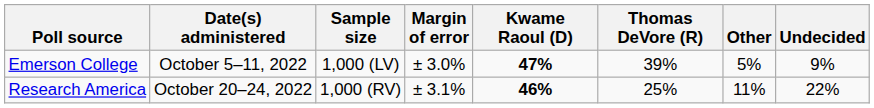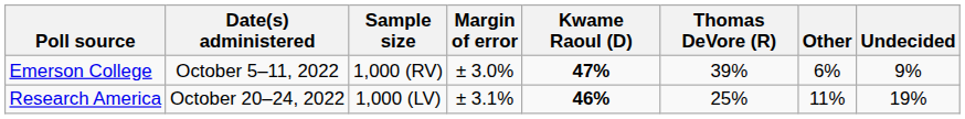 <table class="wikitable" style="font-size:90%;text-align:center;">
 <tr style="vertical-align:bottom">
 <th>Poll source</th>
 <th>Date(s)<br>administered</th>
 <th>Sample<br>size</th>
 <th>Margin<br>of error</th>
 <th style="width:100px;">Kwame<br>Raoul (D)</th>
 <th style="width:100px;">Thomas<br>DeVore (R)</th>
 <th>Other</th>
 <th>Undecided</th>
 </tr>
 <tr>
 <td style="text-align:left;"><a href='#'>Emerson College</a></td>
 <td>October 5–11, 2022</td>
-<td>1,000 (LV)</td>
+<td>1,000 (RV)</td>
 <td>± 3.0%</td>
 <td><strong>47%</strong></td>
 <td>39%</td>
-<td>5%</td>
+<td>6%</td>
 <td>9%</td>
 </tr>
 <tr>
 <td style="text-align:left;"><a href='#'>Research America</a></td>
 <td>October 20–24, 2022</td>
-<td>1,000 (RV)</td>
+<td>1,000 (LV)</td>
 <td>± 3.1%</td>
 <td><strong>46%</strong></td>
 <td>25%</td>
 <td>11%</td>
-<td>22%</td>
+<td>19%</td>
 </tr>
 </table>
